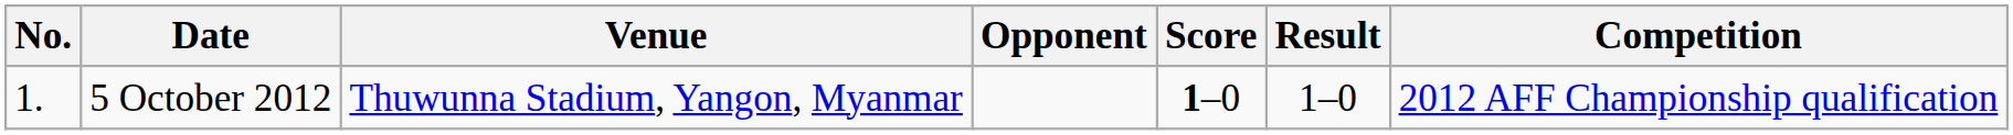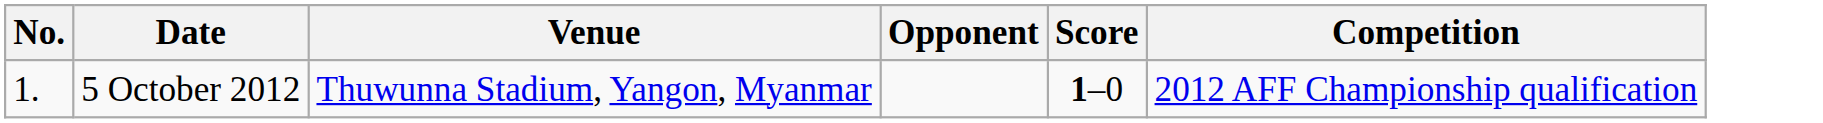 <table class="wikitable">
 <tr>
 <th>No.</th>
 <th>Date</th>
 <th>Venue</th>
 <th>Opponent</th>
 <th>Score</th>
-<th>Result</th>
 <th>Competition</th>
 </tr>
 <tr>
 <td>1.</td>
 <td>5 October 2012</td>
 <td><a href='#'>Thuwunna Stadium</a>, <a href='#'>Yangon</a>, <a href='#'>Myanmar</a></td>
 <td></td>
 <td align=center><strong>1</strong>–0</td>
-<td align=center>1–0</td>
 <td><a href='#'>2012 AFF Championship qualification</a></td>
 </tr>
 </table>
